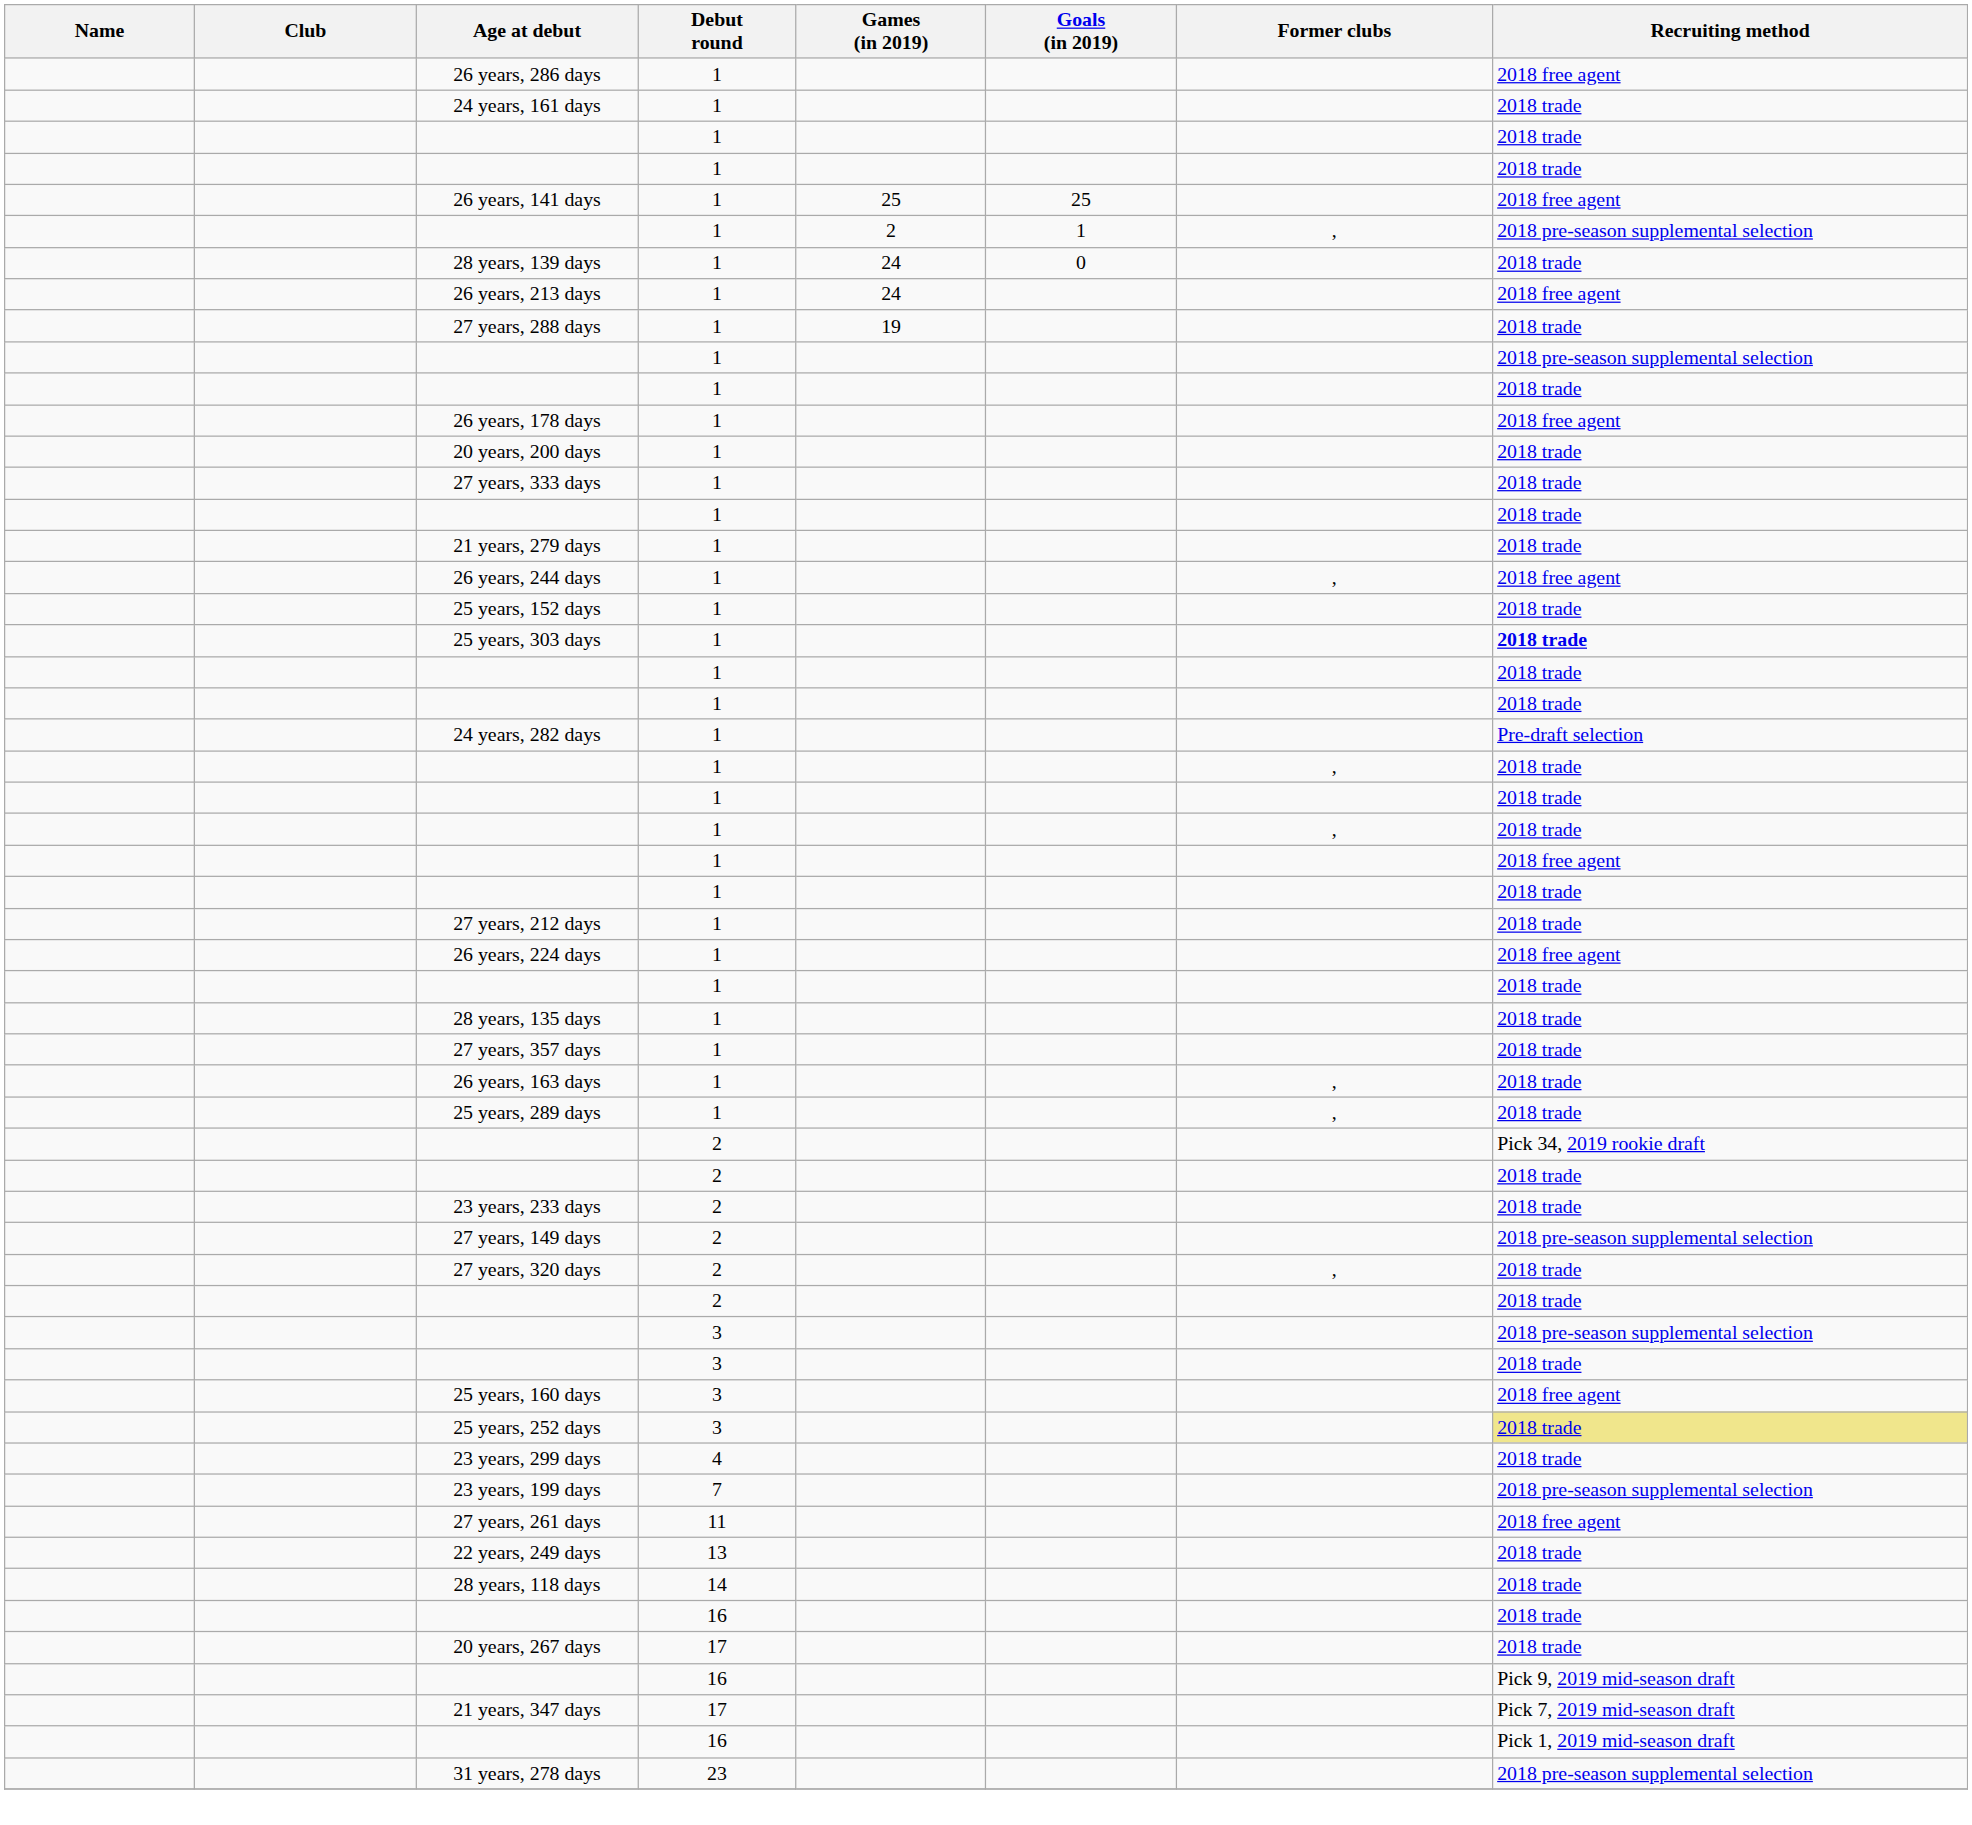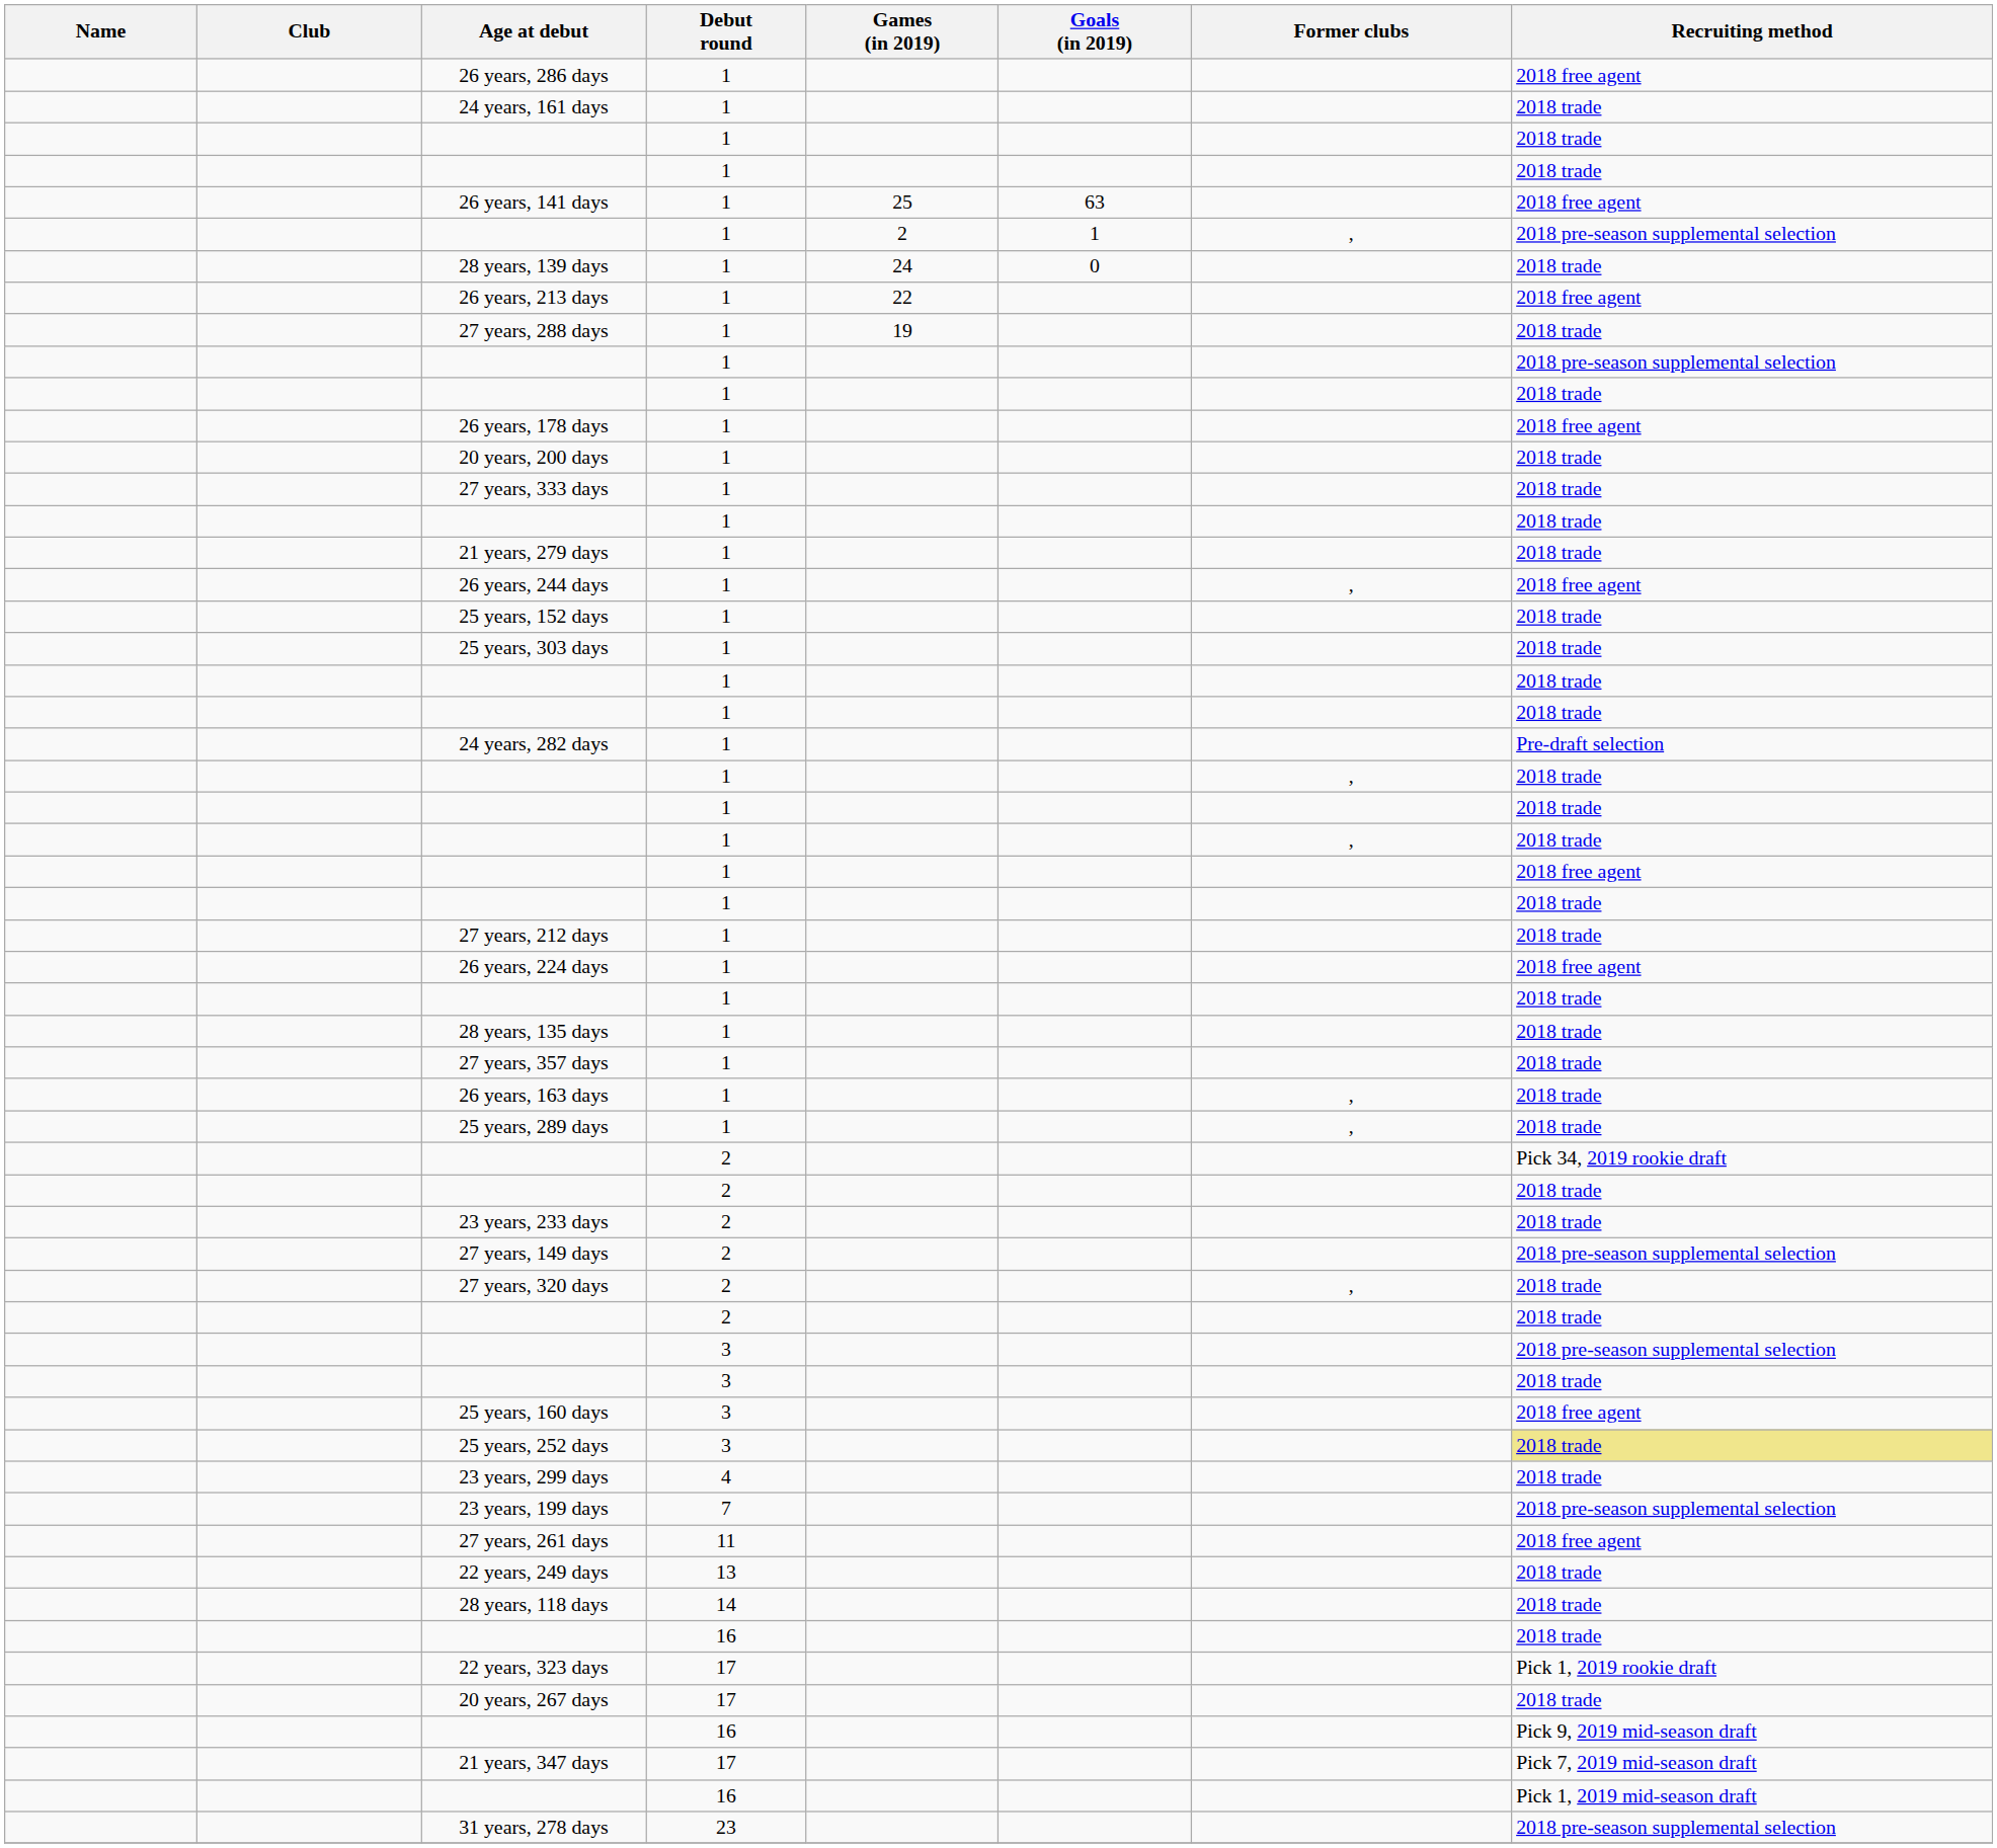 <table class="wikitable sortable" style="width:100%; text-align: center;">
 <tr style="background:#efefef;">
 <th style="width:6%;">Name</th>
 <th width=7%>Club</th>
 <th style="width:7%;">Age at debut</th>
 <th width=5%>Debut<br>round</th>
 <th width=6%>Games<br>(in 2019)</th>
 <th width=6%><a href='#'>Goals</a><br>(in 2019)</th>
 <th style="width:10%;">Former clubs</th>
 <th style="width:15%;">Recruiting method</th>
 </tr>
 <tr>
 <td align="left"></td>
 <td></td>
 <td>26 years, 286 days</td>
 <td>1</td>
 <td></td>
 <td></td>
 <td></td>
 <td align="left"><a href='#'>2018 free agent</a></td>
 </tr>
 <tr>
 <td align="left"></td>
 <td></td>
 <td>24 years, 161 days</td>
 <td>1</td>
 <td></td>
 <td></td>
 <td></td>
 <td align="left"><a href='#'>2018 trade</a></td>
 </tr>
 <tr>
 <td align="left"></td>
 <td></td>
 <td></td>
 <td>1</td>
 <td></td>
 <td></td>
 <td></td>
 <td align="left"><a href='#'>2018 trade</a></td>
 </tr>
 <tr>
 <td align="left"></td>
 <td></td>
 <td></td>
 <td>1</td>
 <td></td>
 <td></td>
 <td></td>
 <td align="left"><a href='#'>2018 trade</a></td>
 </tr>
 <tr>
 <td align="left"></td>
 <td></td>
 <td>26 years, 141 days</td>
 <td>1</td>
 <td>25</td>
-<td>25</td>
+<td>63</td>
 <td></td>
 <td align="left"><a href='#'>2018 free agent</a></td>
 </tr>
 <tr>
 <td align="left"></td>
 <td></td>
 <td></td>
 <td>1</td>
 <td>2</td>
 <td>1</td>
 <td>, </td>
 <td align="left"><a href='#'>2018 pre-season supplemental selection</a></td>
 </tr>
 <tr>
 <td align="left"></td>
 <td></td>
 <td>28 years, 139 days</td>
 <td>1</td>
 <td>24</td>
 <td>0</td>
 <td></td>
 <td align="left"><a href='#'>2018 trade</a></td>
 </tr>
 <tr>
 <td align="left"></td>
 <td></td>
 <td>26 years, 213 days</td>
 <td>1</td>
-<td>24</td>
+<td>22</td>
 <td></td>
 <td></td>
 <td align="left"><a href='#'>2018 free agent</a></td>
 </tr>
 <tr>
 <td align="left"></td>
 <td></td>
 <td>27 years, 288 days</td>
 <td>1</td>
 <td>19</td>
 <td></td>
 <td></td>
 <td align="left"><a href='#'>2018 trade</a></td>
 </tr>
 <tr>
 <td align="left"></td>
 <td></td>
 <td></td>
 <td>1</td>
 <td></td>
 <td></td>
 <td></td>
 <td align="left"><a href='#'>2018 pre-season supplemental selection</a></td>
 </tr>
 <tr>
 <td align="left"></td>
 <td></td>
 <td></td>
 <td>1</td>
 <td></td>
 <td></td>
 <td></td>
 <td align="left"><a href='#'>2018 trade</a></td>
 </tr>
 <tr>
 <td align="left"></td>
 <td></td>
 <td>26 years, 178 days</td>
 <td>1</td>
 <td></td>
 <td></td>
 <td></td>
 <td align="left"><a href='#'>2018 free agent</a></td>
 </tr>
 <tr>
 <td align="left"></td>
 <td></td>
 <td>20 years, 200 days</td>
 <td>1</td>
 <td></td>
 <td></td>
 <td></td>
 <td align="left"><a href='#'>2018 trade</a></td>
 </tr>
 <tr>
 <td align="left"></td>
 <td></td>
 <td>27 years, 333 days</td>
 <td>1</td>
 <td></td>
 <td></td>
 <td></td>
 <td align="left"><a href='#'>2018 trade</a></td>
 </tr>
 <tr>
 <td align="left"></td>
 <td></td>
 <td></td>
 <td>1</td>
 <td></td>
 <td></td>
 <td></td>
 <td align="left"><a href='#'>2018 trade</a></td>
 </tr>
 <tr>
 <td align="left"></td>
 <td></td>
 <td>21 years, 279 days</td>
 <td>1</td>
 <td></td>
 <td></td>
 <td></td>
 <td align="left"><a href='#'>2018 trade</a></td>
 </tr>
 <tr>
 <td align="left"></td>
 <td></td>
 <td>26 years, 244 days</td>
 <td>1</td>
 <td></td>
 <td></td>
 <td>, </td>
 <td align="left"><a href='#'>2018 free agent</a></td>
 </tr>
 <tr>
 <td align="left"></td>
 <td></td>
 <td>25 years, 152 days</td>
 <td>1</td>
 <td></td>
 <td></td>
 <td></td>
 <td align="left"><a href='#'>2018 trade</a></td>
 </tr>
 <tr>
 <td align="left"></td>
 <td></td>
 <td>25 years, 303 days</td>
 <td>1</td>
 <td></td>
 <td></td>
 <td></td>
-<td align="left"><strong><a href='#'>2018 trade</a></strong></td>
+<td align="left"><a href='#'>2018 trade</a></td>
 </tr>
 <tr>
 <td align="left"></td>
 <td></td>
 <td></td>
 <td>1</td>
 <td></td>
 <td></td>
 <td></td>
 <td align="left"><a href='#'>2018 trade</a></td>
 </tr>
 <tr>
 <td align="left"></td>
 <td></td>
 <td></td>
 <td>1</td>
 <td></td>
 <td></td>
 <td></td>
 <td align="left"><a href='#'>2018 trade</a></td>
 </tr>
 <tr>
 <td align="left"></td>
 <td></td>
 <td>24 years, 282 days</td>
 <td>1</td>
 <td></td>
 <td></td>
 <td></td>
 <td align="left"><a href='#'>Pre-draft selection</a></td>
 </tr>
 <tr>
 <td align="left"></td>
 <td></td>
 <td></td>
 <td>1</td>
 <td></td>
 <td></td>
 <td>, </td>
 <td align="left"><a href='#'>2018 trade</a></td>
 </tr>
 <tr>
 <td align="left"></td>
 <td></td>
 <td></td>
 <td>1</td>
 <td></td>
 <td></td>
 <td></td>
 <td align="left"><a href='#'>2018 trade</a></td>
 </tr>
 <tr>
 <td align="left"></td>
 <td></td>
 <td></td>
 <td>1</td>
 <td></td>
 <td></td>
 <td>, </td>
 <td align="left"><a href='#'>2018 trade</a></td>
 </tr>
 <tr>
 <td align="left"></td>
 <td></td>
 <td></td>
 <td>1</td>
 <td></td>
 <td></td>
 <td></td>
 <td align="left"><a href='#'>2018 free agent</a></td>
 </tr>
 <tr>
 <td align="left"></td>
 <td></td>
 <td></td>
 <td>1</td>
 <td></td>
 <td></td>
 <td></td>
 <td align="left"><a href='#'>2018 trade</a></td>
 </tr>
 <tr>
 <td align="left"></td>
 <td></td>
 <td>27 years, 212 days</td>
 <td>1</td>
 <td></td>
 <td></td>
 <td></td>
 <td align="left"><a href='#'>2018 trade</a></td>
 </tr>
 <tr>
 <td align="left"></td>
 <td></td>
 <td>26 years, 224 days</td>
 <td>1</td>
 <td></td>
 <td></td>
 <td></td>
 <td align="left"><a href='#'>2018 free agent</a></td>
 </tr>
 <tr>
 <td align="left"></td>
 <td></td>
 <td></td>
 <td>1</td>
 <td></td>
 <td></td>
 <td></td>
 <td align="left"><a href='#'>2018 trade</a></td>
 </tr>
 <tr>
 <td align="left"></td>
 <td></td>
 <td>28 years, 135 days</td>
 <td>1</td>
 <td></td>
 <td></td>
 <td></td>
 <td align="left"><a href='#'>2018 trade</a></td>
 </tr>
 <tr>
 <td align="left"></td>
 <td></td>
 <td>27 years, 357 days</td>
 <td>1</td>
 <td></td>
 <td></td>
 <td></td>
 <td align="left"><a href='#'>2018 trade</a></td>
 </tr>
 <tr>
 <td align="left"></td>
 <td></td>
 <td>26 years, 163 days</td>
 <td>1</td>
 <td></td>
 <td></td>
 <td>, </td>
 <td align="left"><a href='#'>2018 trade</a></td>
 </tr>
 <tr>
 <td align="left"></td>
 <td></td>
 <td>25 years, 289 days</td>
 <td>1</td>
 <td></td>
 <td></td>
 <td>, </td>
 <td align="left"><a href='#'>2018 trade</a></td>
 </tr>
 <tr>
 <td align="left"></td>
 <td></td>
 <td></td>
 <td>2</td>
 <td></td>
 <td></td>
 <td></td>
 <td align="left">Pick 34, <a href='#'>2019 rookie draft</a></td>
 </tr>
 <tr>
 <td align="left"></td>
 <td></td>
 <td></td>
 <td>2</td>
 <td></td>
 <td></td>
 <td></td>
 <td align="left"><a href='#'>2018 trade</a></td>
 </tr>
 <tr>
 <td align="left"></td>
 <td></td>
 <td>23 years, 233 days</td>
 <td>2</td>
 <td></td>
 <td></td>
 <td></td>
 <td align="left"><a href='#'>2018 trade</a></td>
 </tr>
 <tr>
 <td align="left"></td>
 <td></td>
 <td>27 years, 149 days</td>
 <td>2</td>
 <td></td>
 <td></td>
 <td></td>
 <td align="left"><a href='#'>2018 pre-season supplemental selection</a></td>
 </tr>
 <tr>
 <td align="left"></td>
 <td></td>
 <td>27 years, 320 days</td>
 <td>2</td>
 <td></td>
 <td></td>
 <td>, </td>
 <td align="left"><a href='#'>2018 trade</a></td>
 </tr>
 <tr>
 <td align="left"></td>
 <td></td>
 <td></td>
 <td>2</td>
 <td></td>
 <td></td>
 <td></td>
 <td align="left"><a href='#'>2018 trade</a></td>
 </tr>
 <tr>
 <td align="left"></td>
 <td></td>
 <td></td>
 <td>3</td>
 <td></td>
 <td></td>
 <td></td>
 <td align="left"><a href='#'>2018 pre-season supplemental selection</a></td>
 </tr>
 <tr>
 <td align="left"></td>
 <td></td>
 <td></td>
 <td>3</td>
 <td></td>
 <td></td>
 <td></td>
 <td align="left"><a href='#'>2018 trade</a></td>
 </tr>
 <tr>
 <td align="left"></td>
 <td></td>
 <td>25 years, 160 days</td>
 <td>3</td>
 <td></td>
 <td></td>
 <td></td>
 <td align="left"><a href='#'>2018 free agent</a></td>
 </tr>
 <tr>
 <td align="left"></td>
 <td></td>
 <td>25 years, 252 days</td>
 <td>3</td>
 <td></td>
 <td></td>
 <td></td>
 <td align="left" style="background: khaki;"><a href='#'>2018 trade</a></td>
 </tr>
 <tr>
 <td align="left"></td>
 <td></td>
 <td>23 years, 299 days</td>
 <td>4</td>
 <td></td>
 <td></td>
 <td></td>
 <td align="left"><a href='#'>2018 trade</a></td>
 </tr>
 <tr>
 <td align="left"></td>
 <td></td>
 <td>23 years, 199 days</td>
 <td>7</td>
 <td></td>
 <td></td>
 <td></td>
 <td align="left"><a href='#'>2018 pre-season supplemental selection</a></td>
 </tr>
 <tr>
 <td align="left"></td>
 <td></td>
 <td>27 years, 261 days</td>
 <td>11</td>
 <td></td>
 <td></td>
 <td></td>
 <td align="left"><a href='#'>2018 free agent</a></td>
 </tr>
 <tr>
 <td align="left"></td>
 <td></td>
 <td>22 years, 249 days</td>
 <td>13</td>
 <td></td>
 <td></td>
 <td></td>
 <td align="left"><a href='#'>2018 trade</a></td>
 </tr>
 <tr>
 <td align="left"></td>
 <td></td>
 <td>28 years, 118 days</td>
 <td>14</td>
 <td></td>
 <td></td>
 <td></td>
 <td align="left"><a href='#'>2018 trade</a></td>
 </tr>
 <tr>
 <td align="left"></td>
 <td></td>
 <td></td>
 <td>16</td>
 <td></td>
 <td></td>
 <td></td>
 <td align="left"><a href='#'>2018 trade</a></td>
 </tr>
 <tr>
 <td align="left"></td>
 <td></td>
+<td>22 years, 323 days</td>
+<td>17</td>
+<td></td>
+<td></td>
+<td></td>
+<td align="left">Pick 1, <a href='#'>2019 rookie draft</a></td>
+</tr>
+<tr>
+<td align="left"></td>
+<td></td>
 <td>20 years, 267 days</td>
 <td>17</td>
 <td></td>
 <td></td>
 <td></td>
 <td align="left"><a href='#'>2018 trade</a></td>
 </tr>
 <tr>
 <td align="left"></td>
 <td></td>
 <td></td>
 <td>16</td>
 <td></td>
 <td></td>
 <td></td>
 <td align="left">Pick 9, <a href='#'>2019 mid-season draft</a></td>
 </tr>
 <tr>
 <td align="left"></td>
 <td></td>
 <td>21 years, 347 days</td>
 <td>17</td>
 <td></td>
 <td></td>
 <td></td>
 <td align="left">Pick 7, <a href='#'>2019 mid-season draft</a></td>
 </tr>
 <tr>
 <td align="left"></td>
 <td></td>
 <td></td>
 <td>16</td>
 <td></td>
 <td></td>
 <td></td>
 <td align="left">Pick 1, <a href='#'>2019 mid-season draft</a></td>
 </tr>
 <tr>
 <td align="left"></td>
 <td></td>
 <td>31 years, 278 days</td>
 <td>23</td>
 <td></td>
 <td></td>
 <td></td>
 <td align="left"><a href='#'>2018 pre-season supplemental selection</a></td>
 </tr>
 <tr>
 </tr>
 </table>
